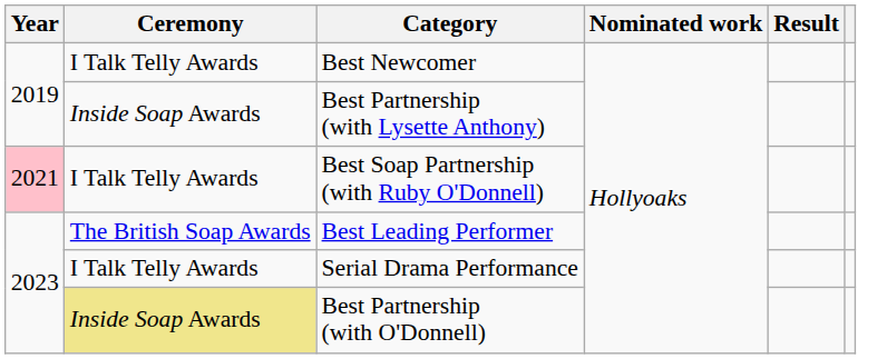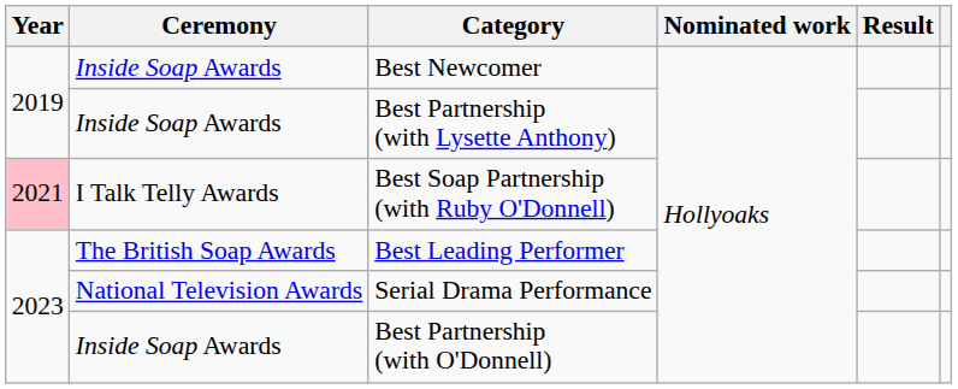 <table class="wikitable">
 <tr>
 <th>Year</th>
 <th>Ceremony</th>
 <th>Category</th>
 <th>Nominated work</th>
 <th>Result</th>
 <th></th>
 </tr>
 <tr>
 <td rowspan="2">2019</td>
-<td>I Talk Telly Awards</td>
+<td><a href='#'><em>Inside Soap</em> Awards</a></td>
 <td>Best Newcomer</td>
 <td rowspan="6"><em>Hollyoaks</em></td>
 <td></td>
 <td align="center"></td>
 </tr>
 <tr>
 <td><em>Inside Soap</em> Awards</td>
 <td>Best Partnership <br> <span>(with <a href='#'>Lysette Anthony</a>)</span></td>
 <td></td>
 <td align="center"></td>
 </tr>
 <tr>
 <td style="background: pink;">2021</td>
 <td>I Talk Telly Awards</td>
 <td>Best Soap Partnership <br> <span>(with <a href='#'>Ruby O'Donnell</a>)</span></td>
 <td></td>
 <td align="center"></td>
 </tr>
 <tr>
 <td rowspan="3">2023</td>
 <td><a href='#'>The British Soap Awards</a></td>
 <td><a href='#'>Best Leading Performer</a></td>
 <td></td>
 <td align="center"></td>
 </tr>
 <tr>
-<td>I Talk Telly Awards</td>
+<td><a href='#'>National Television Awards</a></td>
 <td>Serial Drama Performance</td>
 <td></td>
 <td align="center"></td>
 </tr>
 <tr>
-<td style="background: khaki;"><em>Inside Soap</em> Awards</td>
+<td><em>Inside Soap</em> Awards</td>
 <td>Best Partnership <br> <span>(with O'Donnell)</span></td>
 <td></td>
 <td align="center"></td>
 </tr>
 </table>
